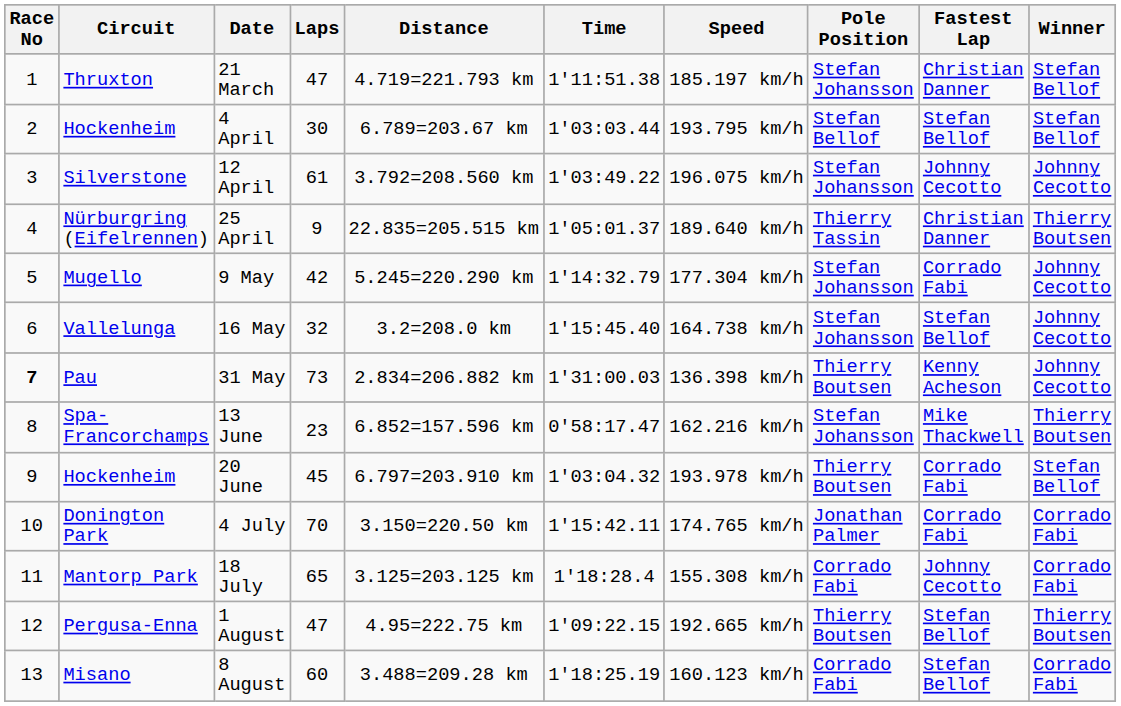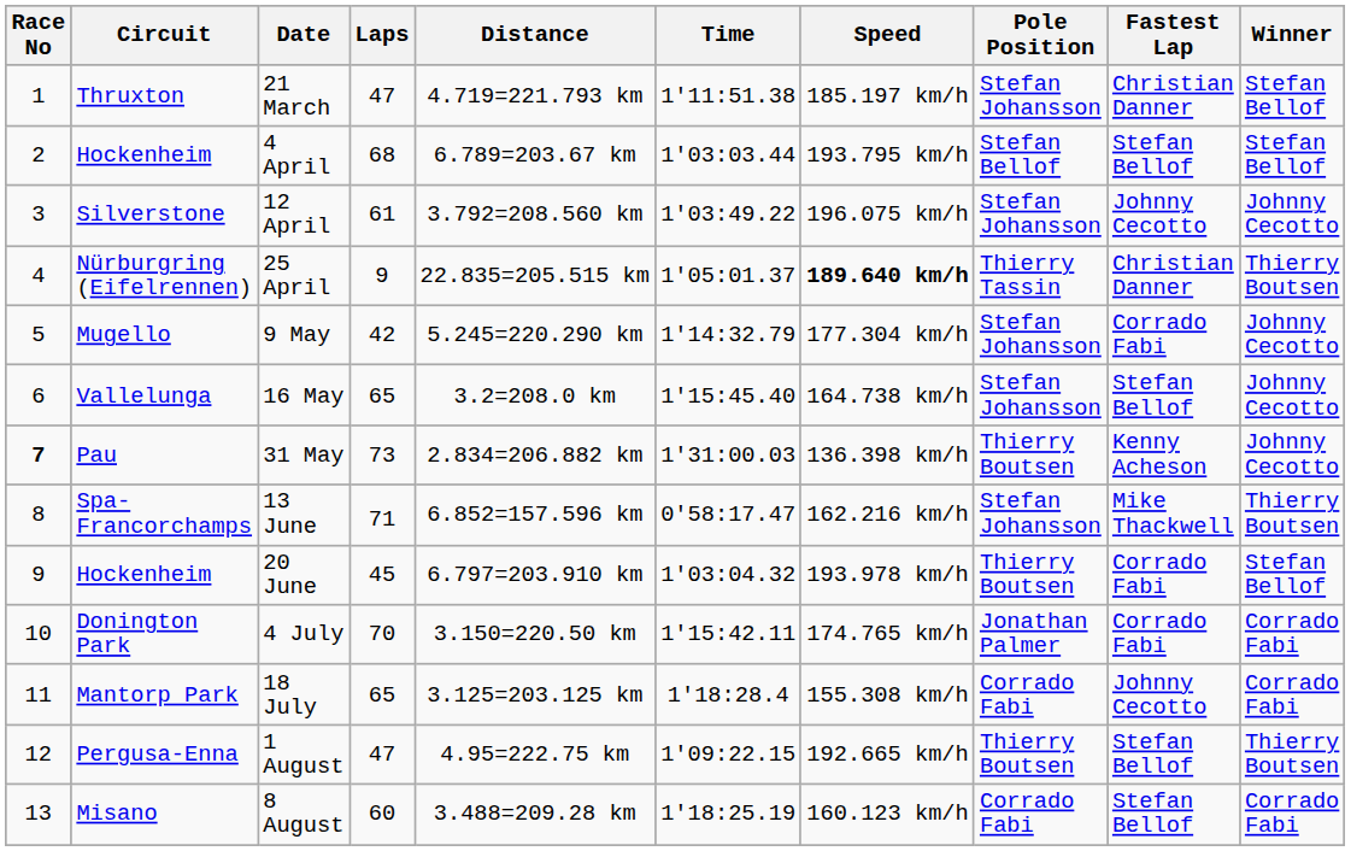 <table class="wikitable" style="font-size: 85%; text-align:center">
 <tr>
 <th>Race No</th>
 <th>Circuit</th>
 <th>Date</th>
 <th>Laps</th>
 <th>Distance</th>
 <th>Time</th>
 <th>Speed</th>
 <th>Pole Position</th>
 <th>Fastest Lap</th>
 <th>Winner</th>
 </tr>
 <tr>
 <td>1</td>
 <td align=left> <a href='#'>Thruxton</a></td>
 <td align=left>21 March</td>
 <td>47</td>
 <td>4.719=221.793 km</td>
 <td>1'11:51.38</td>
 <td>185.197 km/h</td>
 <td align=left> <a href='#'>Stefan Johansson</a></td>
 <td align=left> <a href='#'>Christian Danner</a></td>
 <td align=left> <a href='#'>Stefan Bellof</a></td>
 </tr>
 <tr>
 <td>2</td>
 <td align=left> <a href='#'>Hockenheim</a></td>
 <td align=left>4 April</td>
-<td>30</td>
+<td>68</td>
 <td>6.789=203.67 km</td>
 <td>1'03:03.44</td>
 <td>193.795 km/h</td>
 <td align=left> <a href='#'>Stefan Bellof</a></td>
 <td align=left> <a href='#'>Stefan Bellof</a></td>
 <td align=left> <a href='#'>Stefan Bellof</a></td>
 </tr>
 <tr>
 <td>3</td>
 <td align=left> <a href='#'>Silverstone</a></td>
 <td align=left>12 April</td>
 <td>61</td>
 <td>3.792=208.560 km</td>
 <td>1'03:49.22</td>
 <td>196.075 km/h</td>
 <td align=left> <a href='#'>Stefan Johansson</a></td>
 <td align=left> <a href='#'>Johnny Cecotto</a></td>
 <td align=left> <a href='#'>Johnny Cecotto</a></td>
 </tr>
 <tr>
 <td>4</td>
 <td align=left> <a href='#'>Nürburgring</a> <br> (<a href='#'>Eifelrennen</a>)</td>
 <td align=left>25 April</td>
 <td>9</td>
 <td>22.835=205.515 km</td>
 <td>1'05:01.37</td>
-<td>189.640 km/h</td>
+<td><strong>189.640 km/h</strong></td>
 <td align=left> <a href='#'>Thierry Tassin</a></td>
 <td align=left> <a href='#'>Christian Danner</a></td>
 <td align=left> <a href='#'>Thierry Boutsen</a></td>
 </tr>
 <tr>
 <td>5</td>
 <td align=left> <a href='#'>Mugello</a></td>
 <td align=left>9 May</td>
 <td>42</td>
 <td>5.245=220.290 km</td>
 <td>1'14:32.79</td>
 <td>177.304 km/h</td>
 <td align=left> <a href='#'>Stefan Johansson</a></td>
 <td align=left> <a href='#'>Corrado Fabi</a></td>
 <td align=left> <a href='#'>Johnny Cecotto</a></td>
 </tr>
 <tr>
 <td>6</td>
 <td align=left> <a href='#'>Vallelunga</a></td>
 <td align=left>16 May</td>
-<td>32</td>
+<td>65</td>
 <td>3.2=208.0 km</td>
 <td>1'15:45.40</td>
 <td>164.738 km/h</td>
 <td align=left> <a href='#'>Stefan Johansson</a></td>
 <td align=left> <a href='#'>Stefan Bellof</a></td>
 <td align=left> <a href='#'>Johnny Cecotto</a></td>
 </tr>
 <tr>
 <td><strong>7</strong></td>
 <td align=left> <a href='#'>Pau</a></td>
 <td align=left>31 May</td>
 <td>73</td>
 <td>2.834=206.882 km</td>
 <td>1'31:00.03</td>
 <td>136.398 km/h</td>
 <td align=left> <a href='#'>Thierry Boutsen</a></td>
 <td align=left> <a href='#'>Kenny Acheson</a></td>
 <td align=left> <a href='#'>Johnny Cecotto</a></td>
 </tr>
 <tr>
 <td>8</td>
 <td align=left> <a href='#'>Spa-Francorchamps</a></td>
 <td align=left>13 June</td>
-<td>23<sup> </sup></td>
+<td>71<sup> </sup></td>
 <td>6.852=157.596 km</td>
 <td>0'58:17.47</td>
 <td>162.216 km/h</td>
 <td align=left> <a href='#'>Stefan Johansson</a></td>
 <td align=left> <a href='#'>Mike Thackwell</a></td>
 <td align=left> <a href='#'>Thierry Boutsen</a></td>
 </tr>
 <tr>
 <td>9</td>
 <td align=left> <a href='#'>Hockenheim</a></td>
 <td align=left>20 June</td>
 <td>45</td>
 <td>6.797=203.910 km</td>
 <td>1'03:04.32</td>
 <td>193.978 km/h</td>
 <td align=left> <a href='#'>Thierry Boutsen</a></td>
 <td align=left> <a href='#'>Corrado Fabi</a></td>
 <td align=left> <a href='#'>Stefan Bellof</a></td>
 </tr>
 <tr>
 <td>10</td>
 <td align=left> <a href='#'>Donington Park</a></td>
 <td align=left>4 July</td>
 <td>70</td>
 <td>3.150=220.50 km</td>
 <td>1'15:42.11</td>
 <td>174.765 km/h</td>
 <td align=left> <a href='#'>Jonathan Palmer</a></td>
 <td align=left> <a href='#'>Corrado Fabi</a></td>
 <td align=left> <a href='#'>Corrado Fabi</a></td>
 </tr>
 <tr>
 <td>11</td>
 <td align=left> <a href='#'>Mantorp Park</a></td>
 <td align=left>18 July</td>
 <td>65</td>
 <td>3.125=203.125 km</td>
 <td>1'18:28.4</td>
 <td>155.308 km/h</td>
 <td align=left> <a href='#'>Corrado Fabi</a></td>
 <td align=left> <a href='#'>Johnny Cecotto</a></td>
 <td align=left> <a href='#'>Corrado Fabi</a></td>
 </tr>
 <tr>
 <td>12</td>
 <td align=left> <a href='#'>Pergusa-Enna</a></td>
 <td align=left>1 August</td>
 <td>47</td>
 <td>4.95=222.75 km</td>
 <td>1'09:22.15</td>
 <td>192.665 km/h</td>
 <td align=left> <a href='#'>Thierry Boutsen</a></td>
 <td align=left> <a href='#'>Stefan Bellof</a></td>
 <td align=left> <a href='#'>Thierry Boutsen</a></td>
 </tr>
 <tr>
 <td>13</td>
 <td align=left> <a href='#'>Misano</a></td>
 <td align=left>8 August</td>
 <td>60</td>
 <td>3.488=209.28 km</td>
 <td>1'18:25.19</td>
 <td>160.123 km/h</td>
 <td align=left> <a href='#'>Corrado Fabi</a></td>
 <td align=left> <a href='#'>Stefan Bellof</a></td>
 <td align=left> <a href='#'>Corrado Fabi</a></td>
 </tr>
 </table>
